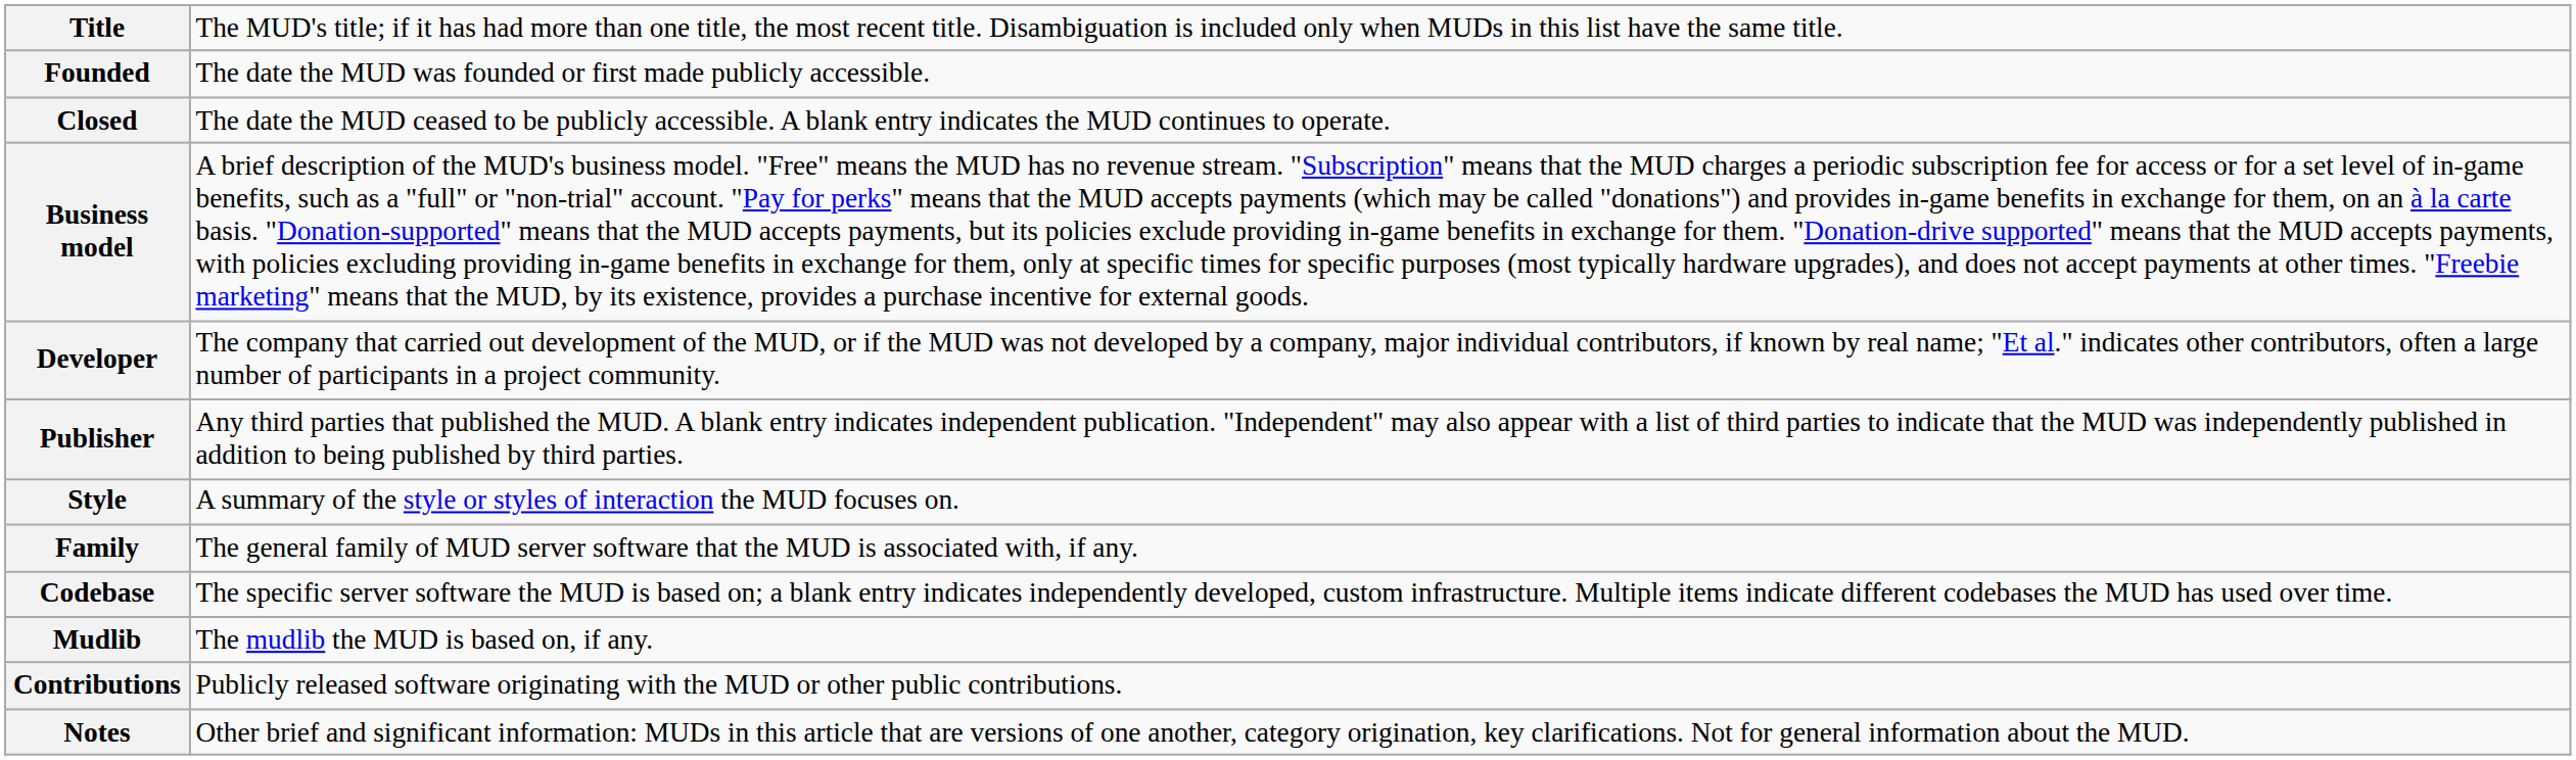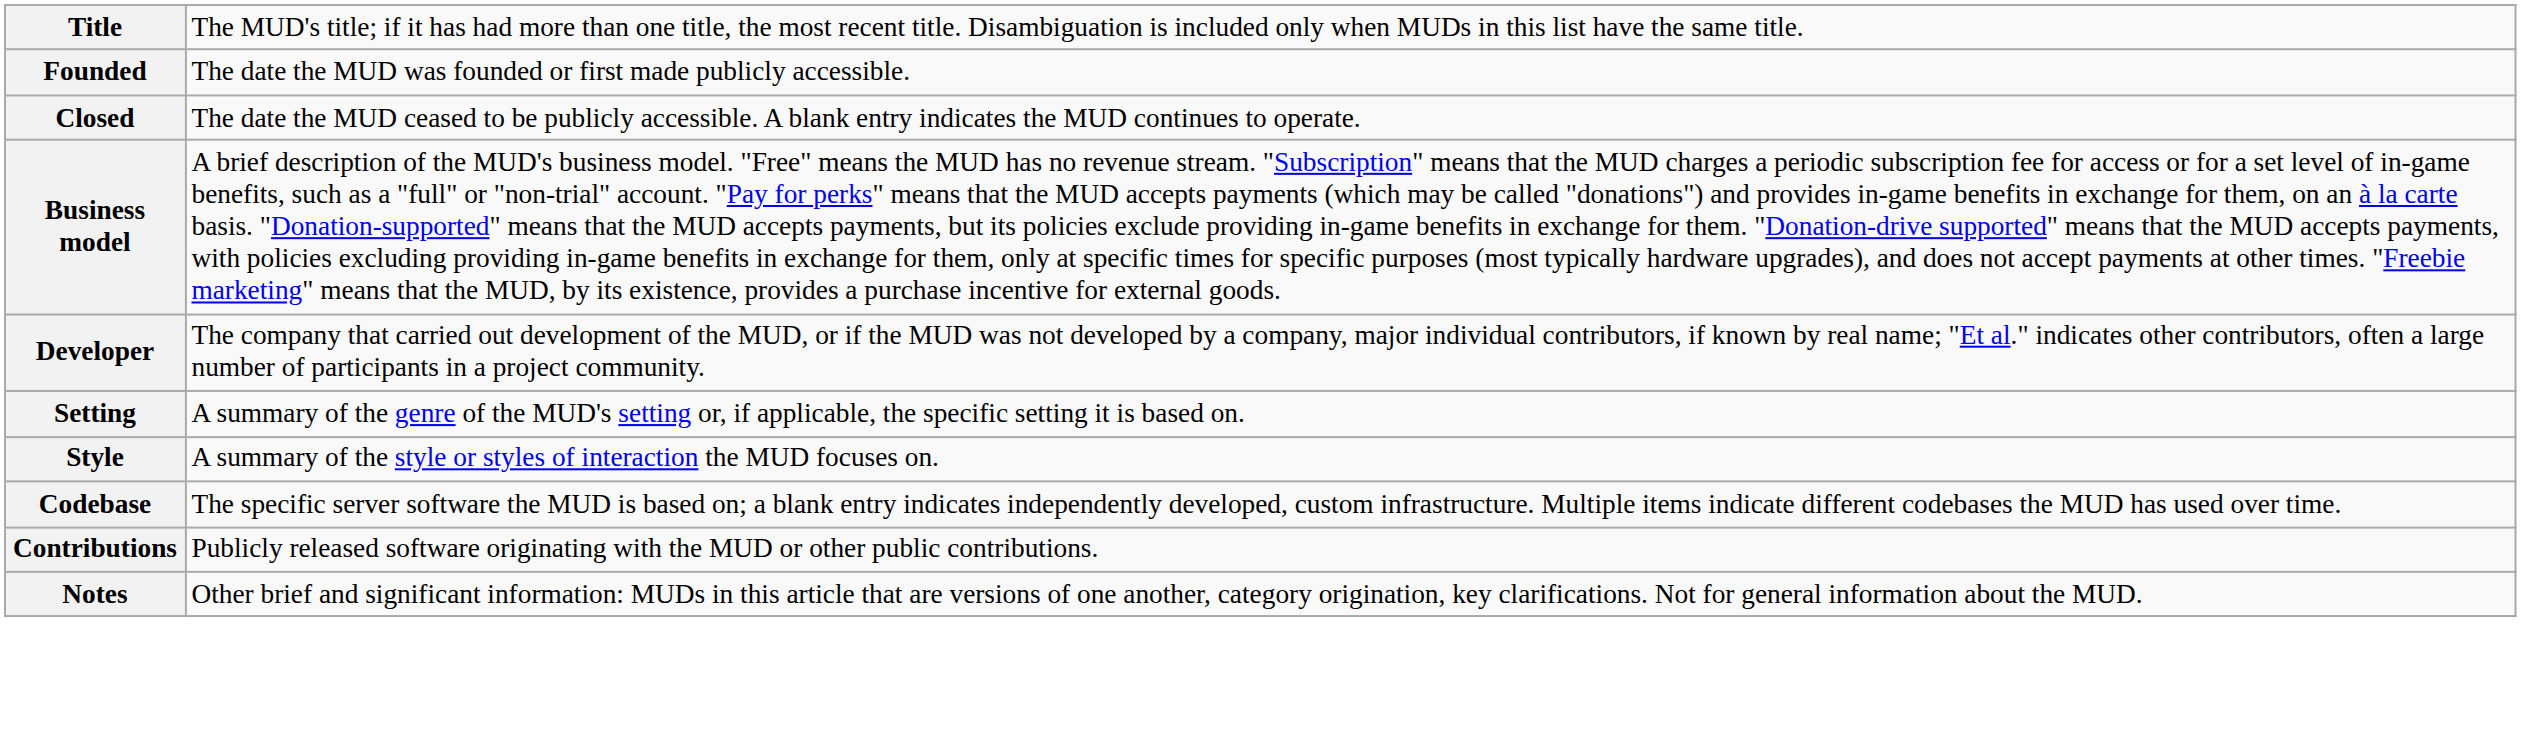 <table class="wikitable" style="font-size: 85%">
 <tr>
 <th>Title</th>
 <td>The MUD's title; if it has had more than one title, the most recent title.  Disambiguation is included only when MUDs in this list have the same title.</td>
 </tr>
 <tr>
 <th>Founded</th>
 <td>The date the MUD was founded or first made publicly accessible.</td>
 </tr>
 <tr>
 <th>Closed</th>
 <td>The date the MUD ceased to be publicly accessible.  A blank entry indicates the MUD continues to operate.</td>
 </tr>
 <tr>
 <th>Business model</th>
 <td>A brief description of the MUD's business model.  "Free" means the MUD has no revenue stream.  "<a href='#'>Subscription</a>" means that the MUD charges a periodic subscription fee for access or for a set level of in-game benefits, such as a "full" or "non-trial" account.  "<a href='#'>Pay for perks</a>" means that the MUD accepts payments (which may be called "donations") and provides in-game benefits in exchange for them, on an <a href='#'>à la carte</a> basis.  "<a href='#'>Donation-supported</a>" means that the MUD accepts payments, but its policies exclude providing in-game benefits in exchange for them.  "<a href='#'>Donation-drive supported</a>" means that the MUD accepts payments, with policies excluding providing in-game benefits in exchange for them, only at specific times for specific purposes (most typically hardware upgrades), and does not accept payments at other times.  "<a href='#'>Freebie marketing</a>" means that the MUD, by its existence, provides a purchase incentive for external goods.</td>
 </tr>
 <tr>
 <th>Developer</th>
 <td>The company that carried out development of the MUD, or if the MUD was not developed by a company, major individual contributors, if known by real name; "<a href='#'>Et al</a>." indicates other contributors, often a large number of participants in a project community.</td>
 </tr>
 <tr>
-<th>Publisher</th>
-<td>Any third parties that published the MUD.  A blank entry indicates independent publication.  "Independent" may also appear with a list of third parties to indicate that the MUD was independently published in addition to being published by third parties.</td>
+<th>Setting</th>
+<td>A summary of the <a href='#'>genre</a> of the MUD's <a href='#'>setting</a> or, if applicable, the specific setting it is based on.</td>
 </tr>
 <tr>
 <th>Style</th>
 <td>A summary of the <a href='#'>style or styles of interaction</a> the MUD focuses on.</td>
 </tr>
 <tr>
-<th>Family</th>
-<td>The general family of MUD server software that the MUD is associated with, if any.</td>
-</tr>
-<tr>
 <th>Codebase</th>
 <td>The specific server software the MUD is based on; a blank entry indicates independently developed, custom infrastructure.  Multiple items indicate different codebases the MUD has used over time.</td>
-</tr>
-<tr>
-<th>Mudlib</th>
-<td>The <a href='#'>mudlib</a> the MUD is based on, if any.</td>
 </tr>
 <tr>
 <th>Contributions</th>
 <td>Publicly released software originating with the MUD or other public contributions.</td>
 </tr>
 <tr>
 <th>Notes</th>
 <td>Other brief and significant information: MUDs in this article that are versions of one another, category origination, key clarifications.  Not for general information about the MUD.</td>
 </tr>
 </table>
